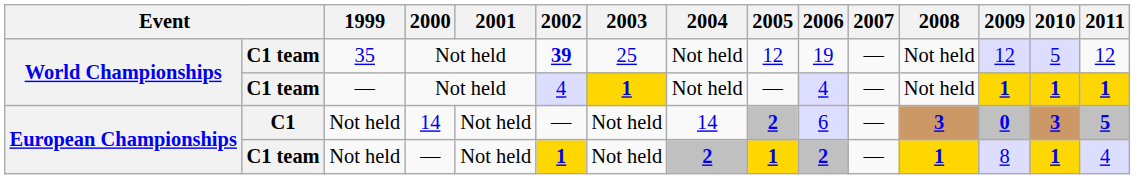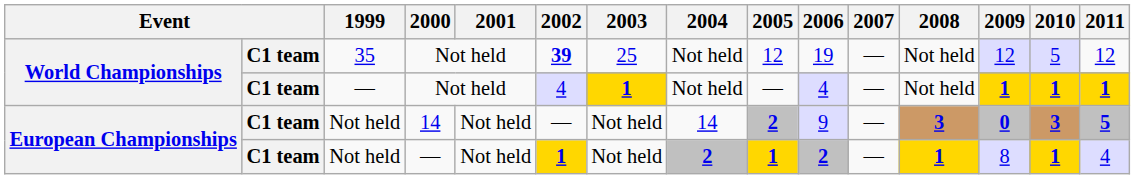 <table class="wikitable plainrowheaders" style=font-size:90%>
 <tr>
 <th scope="col" colspan=2>Event</th>
 <th scope="col">1999</th>
 <th scope="col">2000</th>
 <th scope="col">2001</th>
 <th scope="col">2002</th>
 <th scope="col">2003</th>
 <th scope="col">2004</th>
 <th scope="col">2005</th>
 <th scope="col">2006</th>
 <th scope="col">2007</th>
 <th scope="col">2008</th>
 <th scope="col">2009</th>
 <th scope="col">2010</th>
 <th scope="col">2011</th>
 </tr>
 <tr style="text-align:center;">
 <th scope="row" rowspan=2><a href='#'>World Championships</a></th>
 <th scope="row">C1 team</th>
 <td><a href='#'>35</a></td>
 <td colspan=2>Not held</td>
 <td><strong><a href='#'>39</a></strong></td>
 <td><a href='#'>25</a></td>
 <td>Not held</td>
 <td><a href='#'>12</a></td>
 <td><a href='#'>19</a></td>
 <td>—</td>
 <td>Not held</td>
 <td style="background:#ddf;"><a href='#'>12</a></td>
 <td style="background:#ddf;"><a href='#'>5</a></td>
 <td><a href='#'>12</a></td>
 </tr>
 <tr style="text-align:center;">
 <th scope="row">C1 team</th>
 <td>—</td>
 <td colspan=2>Not held</td>
 <td style="background:#ddf;"><a href='#'>4</a></td>
 <td style="background:gold;"><a href='#'><strong>1</strong></a></td>
 <td>Not held</td>
 <td>—</td>
 <td style="background:#ddf;"><a href='#'>4</a></td>
 <td>—</td>
 <td>Not held</td>
 <td style="background:gold;"><a href='#'><strong>1</strong></a></td>
 <td style="background:gold;"><a href='#'><strong>1</strong></a></td>
 <td style="background:gold;"><a href='#'><strong>1</strong></a></td>
 </tr>
 <tr style="text-align:center;">
 <th scope="row" rowspan=2><a href='#'>European Championships</a></th>
-<th scope="row">C1</th>
+<th scope="row">C1 team</th>
 <td>Not held</td>
 <td><a href='#'>14</a></td>
 <td>Not held</td>
 <td>—</td>
 <td>Not held</td>
 <td><a href='#'>14</a></td>
 <td style="background:silver;"><a href='#'><strong>2</strong></a></td>
-<td style="background:#ddf;"><a href='#'>6</a></td>
+<td style="background:#ddf;"><a href='#'>9</a></td>
 <td>—</td>
 <td style="background:#cc9966;"><a href='#'><strong>3</strong></a></td>
 <td style="background:silver;"><a href='#'><strong>0</strong></a></td>
 <td style="background:#cc9966;"><a href='#'><strong>3</strong></a></td>
 <td style="background:silver;"><a href='#'><strong>5</strong></a></td>
 </tr>
 <tr style="text-align:center;">
 <th scope="row">C1 team</th>
 <td>Not held</td>
 <td>—</td>
 <td>Not held</td>
 <td style="background:gold;"><a href='#'><strong>1</strong></a></td>
 <td>Not held</td>
 <td style="background:silver;"><a href='#'><strong>2</strong></a></td>
 <td style="background:gold;"><a href='#'><strong>1</strong></a></td>
 <td style="background:silver;"><a href='#'><strong>2</strong></a></td>
 <td>—</td>
 <td style="background:gold;"><a href='#'><strong>1</strong></a></td>
 <td style="background:#ddf;"><a href='#'>8</a></td>
 <td style="background:gold;"><a href='#'><strong>1</strong></a></td>
 <td style="background:#ddf;"><a href='#'>4</a></td>
 </tr>
 </table>
